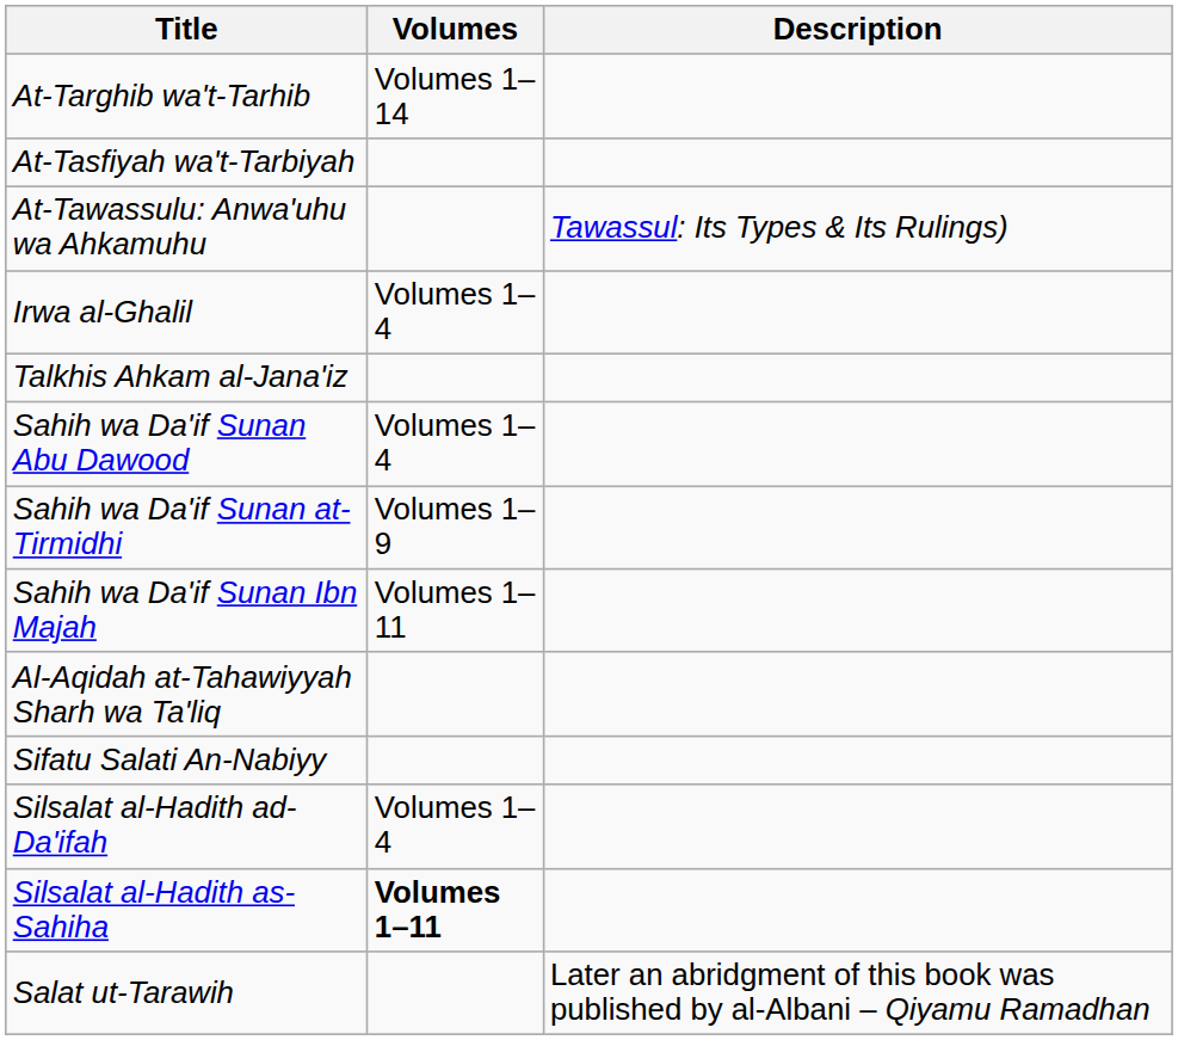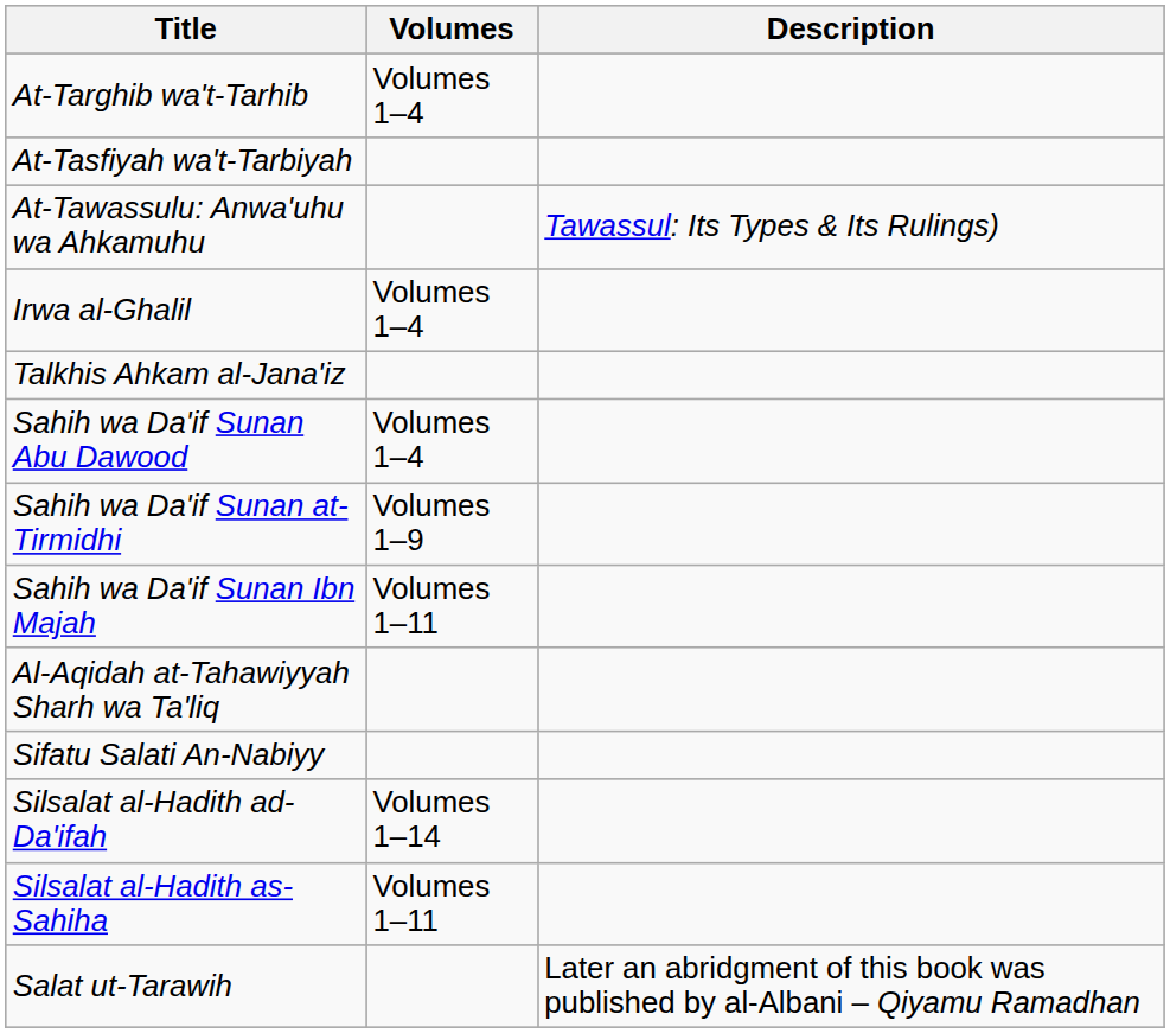 <table class="wikitable">
 <tr>
 <th>Title</th>
 <th>Volumes</th>
 <th>Description</th>
 </tr>
 <tr>
 <td><em>At-Targhib wa't-Tarhib</em></td>
-<td>Volumes 1–14</td>
+<td>Volumes 1–4</td>
 <td></td>
 </tr>
 <tr>
 <td><em>At-Tasfiyah wa't-Tarbiyah</em></td>
 <td></td>
 <td></td>
 </tr>
 <tr>
 <td><em>At-Tawassulu: Anwa'uhu wa Ahkamuhu</em></td>
 <td></td>
 <td><em><a href='#'>Tawassul</a>: Its Types & Its Rulings) </em></td>
 </tr>
 <tr>
 <td><em>Irwa al-Ghalil</em></td>
 <td>Volumes 1–4</td>
 <td></td>
 </tr>
 <tr>
 <td><em>Talkhis Ahkam al-Jana'iz</em></td>
 <td></td>
 <td></td>
 </tr>
 <tr>
 <td><em>Sahih wa Da'if <a href='#'>Sunan Abu Dawood</a></em></td>
 <td>Volumes 1–4</td>
 <td></td>
 </tr>
 <tr>
 <td><em>Sahih wa Da'if <a href='#'>Sunan at-Tirmidhi</a></em></td>
 <td>Volumes 1–9</td>
 <td></td>
 </tr>
 <tr>
 <td><em>Sahih wa Da'if <a href='#'>Sunan Ibn Majah</a></em></td>
 <td>Volumes 1–11</td>
 <td></td>
 </tr>
 <tr>
 <td><em>Al-Aqidah at-Tahawiyyah Sharh wa Ta'liq</em></td>
 <td></td>
 <td></td>
 </tr>
 <tr>
 <td><em>Sifatu Salati An-Nabiyy</em></td>
 <td></td>
 <td></td>
 </tr>
 <tr>
 <td><em>Silsalat al-Hadith ad-<a href='#'>Da'ifah</a></em></td>
-<td>Volumes 1–4</td>
+<td>Volumes 1–14</td>
 <td></td>
 </tr>
 <tr>
 <td><em><a href='#'>Silsalat al-Hadith as-Sahiha</a></em></td>
-<td><strong>Volumes 1–11</strong></td>
+<td>Volumes 1–11</td>
 <td></td>
 </tr>
 <tr>
 <td><em>Salat ut-Tarawih</em></td>
 <td></td>
 <td>Later an abridgment of this book was published by al-Albani – <em>Qiyamu Ramadhan</em></td>
 </tr>
 </table>
